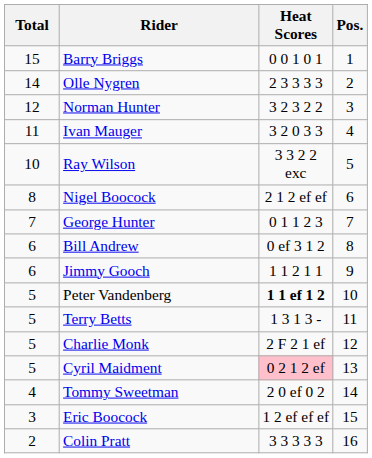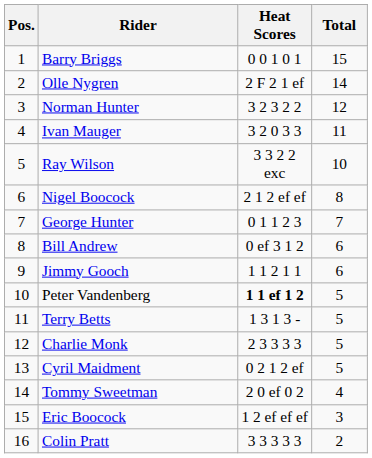 <table class=wikitable>
 <tr>
-<th width=50px>Total</th>
+<th width=25px>Pos.</th>
 <th width=200px>Rider</th>
 <th width=70px>Heat Scores</th>
-<th width=25px>Pos.</th>
+<th width=50px>Total</th>
 </tr>
 <tr align=center >
-<td>15</td>
+<td>1</td>
 <td align=left> <a href='#'>Barry Briggs</a></td>
 <td>0	0	1	0	1</td>
-<td>1</td>
+<td>15</td>
 </tr>
 <tr align=center>
+<td>2</td>
+<td align=left> <a href='#'>Olle Nygren</a></td>
+<td>2	F	2	1	ef</td>
 <td>14</td>
-<td align=left> <a href='#'>Olle Nygren</a></td>
-<td>2	3	3	3	3</td>
-<td>2</td>
 </tr>
 <tr align=center>
-<td>12</td>
+<td>3</td>
 <td align=left> <a href='#'>Norman Hunter</a></td>
 <td>3	2	3	2	2</td>
-<td>3</td>
+<td>12</td>
 </tr>
 <tr align=center>
-<td>11</td>
+<td>4</td>
 <td align=left> <a href='#'>Ivan Mauger</a></td>
 <td>3	2	0	3	3</td>
-<td>4</td>
+<td>11</td>
 </tr>
 <tr align=center>
-<td>10</td>
+<td>5</td>
 <td align=left> <a href='#'>Ray Wilson</a></td>
 <td>3	3	2	2	exc</td>
-<td>5</td>
+<td>10</td>
 </tr>
 <tr align=center>
-<td>8</td>
+<td>6</td>
 <td align=left> <a href='#'>Nigel Boocock</a></td>
 <td>2	1	2	ef	ef</td>
-<td>6</td>
+<td>8</td>
 </tr>
 <tr align=center>
 <td>7</td>
 <td align=left> <a href='#'>George Hunter</a></td>
 <td>0	1	1	2	3</td>
 <td>7</td>
 </tr>
 <tr align=center>
-<td>6</td>
+<td>8</td>
 <td align=left> <a href='#'>Bill Andrew</a></td>
 <td>0	ef	3	1	2</td>
-<td>8</td>
+<td>6</td>
 </tr>
 <tr align=center>
-<td>6</td>
+<td>9</td>
 <td align=left> <a href='#'>Jimmy Gooch</a></td>
 <td>1	1	2	1	1</td>
-<td>9</td>
+<td>6</td>
 </tr>
 <tr align=center>
-<td>5</td>
+<td>10</td>
 <td align=left> Peter Vandenberg</td>
 <td><strong>1	1	ef	1	2</strong></td>
-<td>10</td>
+<td>5</td>
 </tr>
 <tr align=center>
-<td>5</td>
+<td>11</td>
 <td align=left> <a href='#'>Terry Betts</a></td>
 <td>1	3	1	3	-</td>
-<td>11</td>
+<td>5</td>
 </tr>
 <tr align=center>
+<td>12</td>
+<td align=left> <a href='#'>Charlie Monk</a></td>
+<td>2	3	3	3	3</td>
 <td>5</td>
-<td align=left> <a href='#'>Charlie Monk</a></td>
-<td>2	F	2	1	ef</td>
-<td>12</td>
 </tr>
 <tr align=center>
+<td>13</td>
+<td align=left> <a href='#'>Cyril Maidment</a></td>
+<td>0	2	1	2	ef</td>
 <td>5</td>
-<td align=left> <a href='#'>Cyril Maidment</a></td>
-<td style="background: pink;">0	2	1	2	ef</td>
-<td>13</td>
 </tr>
 <tr align=center>
-<td>4</td>
+<td>14</td>
 <td align=left> <a href='#'>Tommy Sweetman</a></td>
 <td>2	0	ef	0	2</td>
-<td>14</td>
+<td>4</td>
 </tr>
 <tr align=center>
-<td>3</td>
+<td>15</td>
 <td align=left> <a href='#'>Eric Boocock</a></td>
 <td>1	2	ef	ef	ef</td>
-<td>15</td>
+<td>3</td>
 </tr>
 <tr align=center>
-<td>2</td>
+<td>16</td>
 <td align=left> <a href='#'>Colin Pratt</a></td>
 <td>3	3	3	3	3</td>
-<td>16</td>
+<td>2</td>
 </tr>
 </table>
